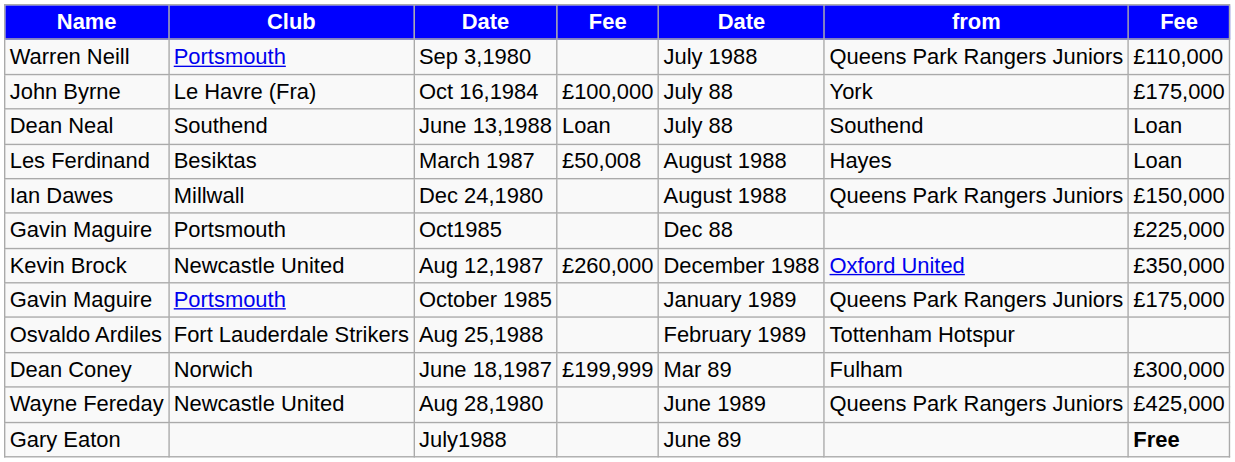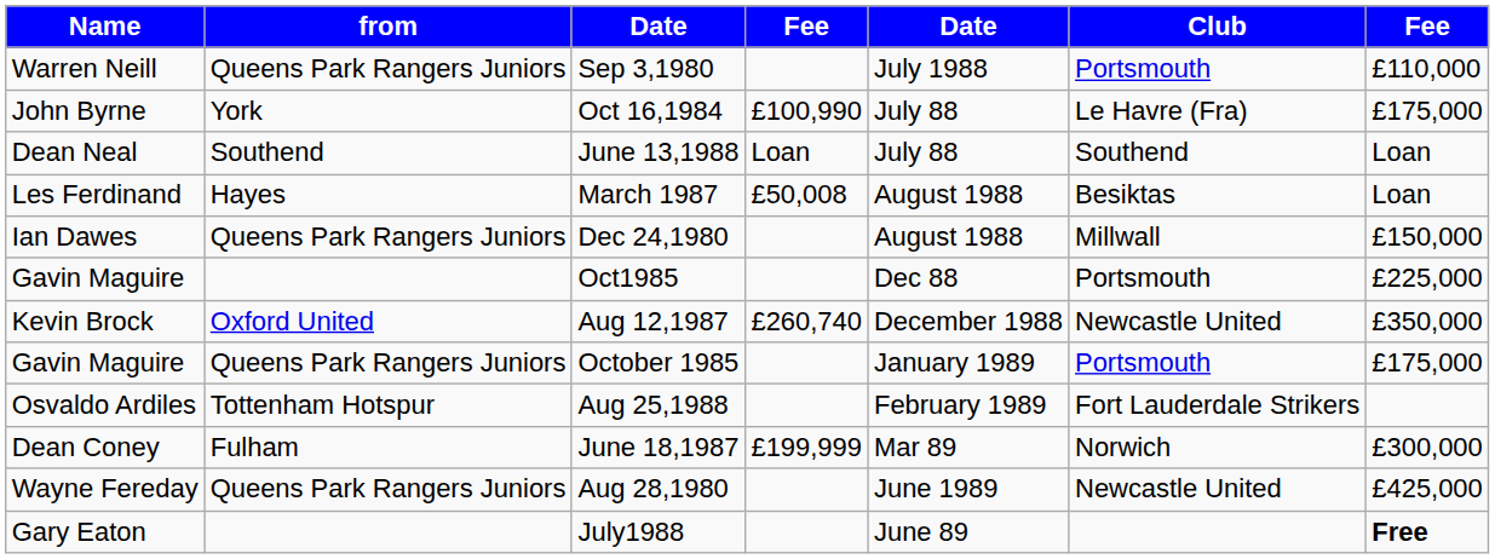 <table class="wikitable">
 <tr>
 <th style="background:#0000FF; color:#FFFFFF; text-align:center;"><strong>Name</strong></th>
-<th style="background:#0000FF; color:#FFFFFF; text-align:center;">Club</th>
+<th style="background:#0000FF; color:#FFFFFF; text-align:center;">from</th>
 <th style="background:#0000FF; color:#FFFFFF; text-align:center;">Date</th>
 <th style="background:#0000FF; color:#FFFFFF; text-align:center;">Fee</th>
 <th style="background:#0000FF; color:#FFFFFF; text-align:center;"><strong>Date</strong></th>
-<th style="background:#0000FF; color:#FFFFFF; text-align:center;">from</th>
+<th style="background:#0000FF; color:#FFFFFF; text-align:center;">Club</th>
 <th style="background:#0000FF; color:#FFFFFF; text-align:center;"><strong>Fee</strong></th>
 </tr>
 <tr>
 <td>Warren Neill</td>
-<td><a href='#'>Portsmouth</a></td>
+<td>Queens Park Rangers Juniors</td>
 <td>Sep 3,1980</td>
 <td></td>
 <td>July 1988</td>
-<td>Queens Park Rangers Juniors</td>
+<td><a href='#'>Portsmouth</a></td>
 <td>£110,000</td>
 </tr>
 <tr>
 <td>John Byrne</td>
+<td>York</td>
+<td>Oct 16,1984</td>
+<td>£100,990</td>
+<td>July 88</td>
 <td>Le Havre (Fra)</td>
-<td>Oct 16,1984</td>
-<td>£100,000</td>
-<td>July 88</td>
-<td>York</td>
 <td>£175,000</td>
 </tr>
 <tr>
 <td>Dean Neal</td>
 <td>Southend</td>
 <td>June 13,1988</td>
 <td>Loan</td>
 <td>July 88</td>
 <td>Southend</td>
 <td>Loan</td>
 </tr>
 <tr>
 <td>Les Ferdinand</td>
-<td>Besiktas</td>
+<td>Hayes</td>
 <td>March 1987</td>
 <td>£50,008</td>
 <td>August 1988</td>
-<td>Hayes</td>
+<td>Besiktas</td>
 <td>Loan</td>
 </tr>
 <tr>
 <td>Ian Dawes</td>
-<td>Millwall</td>
+<td>Queens Park Rangers Juniors</td>
 <td>Dec 24,1980</td>
 <td></td>
 <td>August 1988</td>
-<td>Queens Park Rangers Juniors</td>
+<td>Millwall</td>
 <td>£150,000</td>
 </tr>
 <tr>
 <td>Gavin Maguire</td>
-<td>Portsmouth</td>
+<td></td>
 <td>Oct1985</td>
 <td></td>
 <td>Dec 88</td>
-<td></td>
+<td>Portsmouth</td>
 <td>£225,000</td>
 </tr>
 <tr>
 <td>Kevin Brock</td>
+<td><a href='#'>Oxford United</a></td>
+<td>Aug 12,1987</td>
+<td>£260,740</td>
+<td>December 1988</td>
 <td>Newcastle United</td>
-<td>Aug 12,1987</td>
-<td>£260,000</td>
-<td>December 1988</td>
-<td><a href='#'>Oxford United</a></td>
 <td>£350,000</td>
 </tr>
 <tr>
 <td>Gavin Maguire</td>
-<td><a href='#'>Portsmouth</a></td>
+<td>Queens Park Rangers Juniors</td>
 <td>October 1985</td>
 <td></td>
 <td>January 1989</td>
-<td>Queens Park Rangers Juniors</td>
+<td><a href='#'>Portsmouth</a></td>
 <td>£175,000</td>
 </tr>
 <tr>
 <td>Osvaldo Ardiles</td>
-<td>Fort Lauderdale Strikers</td>
+<td>Tottenham Hotspur</td>
 <td>Aug 25,1988</td>
 <td></td>
 <td>February 1989</td>
-<td>Tottenham Hotspur</td>
+<td>Fort Lauderdale Strikers</td>
 <td></td>
 </tr>
 <tr>
 <td>Dean Coney</td>
-<td>Norwich</td>
+<td>Fulham</td>
 <td>June 18,1987</td>
 <td>£199,999</td>
 <td>Mar 89</td>
-<td>Fulham</td>
+<td>Norwich</td>
 <td>£300,000</td>
 </tr>
 <tr>
 <td>Wayne Fereday</td>
-<td>Newcastle United</td>
+<td>Queens Park Rangers Juniors</td>
 <td>Aug 28,1980</td>
 <td></td>
 <td>June 1989</td>
-<td>Queens Park Rangers Juniors</td>
+<td>Newcastle United</td>
 <td>£425,000</td>
 </tr>
 <tr>
 <td>Gary Eaton</td>
 <td></td>
 <td>July1988</td>
 <td></td>
 <td>June 89</td>
 <td></td>
 <td><strong>Free</strong></td>
 </tr>
 </table>
